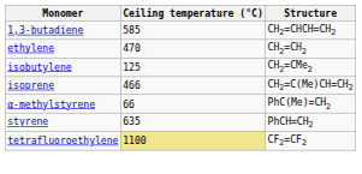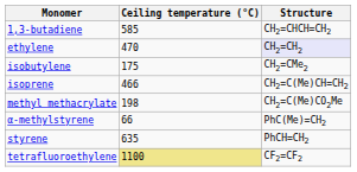 <table class="wikitable">
 <tr>
 <th>Monomer</th>
 <th>Ceiling temperature (°C)</th>
 <th>Structure</th>
 </tr>
 <tr>
 <td><a href='#'>1,3-butadiene</a></td>
 <td>585</td>
 <td>CH<sub>2</sub>=CHCH=CH<sub>2</sub></td>
 </tr>
 <tr>
 <td><a href='#'>ethylene</a></td>
 <td>470</td>
-<td>CH<sub>2</sub>=CH<sub>2</sub></td>
+<td style="background: lavender;">CH<sub>2</sub>=CH<sub>2</sub></td>
 </tr>
 <tr>
 <td><a href='#'>isobutylene</a></td>
-<td>125</td>
+<td>175</td>
 <td>CH<sub>2</sub>=CMe<sub>2</sub></td>
 </tr>
 <tr>
 <td><a href='#'>isoprene</a></td>
 <td>466</td>
 <td>CH<sub>2</sub>=C(Me)CH=CH<sub>2</sub></td>
+</tr>
+<tr>
+<td><a href='#'>methyl methacrylate</a></td>
+<td>198</td>
+<td>CH<sub>2</sub>=C(Me)CO<sub>2</sub>Me</td>
 </tr>
 <tr>
 <td><a href='#'>α-methylstyrene</a></td>
 <td>66</td>
 <td>PhC(Me)=CH<sub>2</sub></td>
 </tr>
 <tr>
 <td><a href='#'>styrene</a></td>
 <td>635</td>
 <td>PhCH=CH<sub>2</sub></td>
 </tr>
 <tr>
 <td><a href='#'>tetrafluoroethylene</a></td>
 <td style="background: khaki;">1100</td>
 <td>CF<sub>2</sub>=CF<sub>2</sub></td>
 </tr>
 </table>
